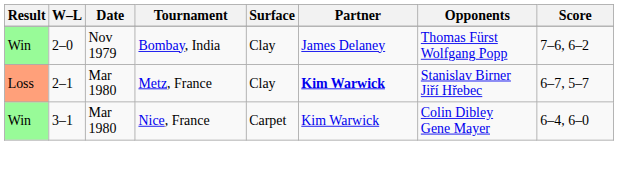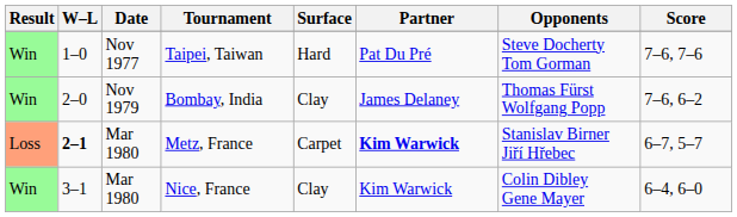 <table class="sortable wikitable">
 <tr>
 <th>Result</th>
 <th class="unsortable">W–L</th>
 <th style="width:50px">Date</th>
 <th style="width:120px">Tournament</th>
 <th style="width:50px">Surface</th>
 <th style="width:130px">Partner</th>
 <th style="width:130px">Opponents</th>
 <th style="width:80px" class="unsortable">Score</th>
 </tr>
 <tr>
 </tr>
 <tr>
 <td style="background:#98fb98;">Win</td>
+<td>1–0</td>
+<td>Nov 1977</td>
+<td><a href='#'>Taipei</a>, Taiwan</td>
+<td>Hard</td>
+<td> <a href='#'>Pat Du Pré</a></td>
+<td> <a href='#'>Steve Docherty</a> <br>  <a href='#'>Tom Gorman</a></td>
+<td>7–6, 7–6</td>
+</tr>
+<tr>
+<td style="background:#98fb98;">Win</td>
 <td>2–0</td>
 <td>Nov 1979</td>
 <td><a href='#'>Bombay</a>, India</td>
 <td>Clay</td>
 <td> <a href='#'>James Delaney</a></td>
 <td> <a href='#'>Thomas Fürst</a> <br>  <a href='#'>Wolfgang Popp</a></td>
 <td>7–6, 6–2</td>
 </tr>
 <tr>
 <td style="background:#ffa07a;">Loss</td>
-<td>2–1</td>
+<td><strong>2–1</strong></td>
 <td>Mar 1980</td>
 <td><a href='#'>Metz</a>, France</td>
-<td>Clay</td>
+<td>Carpet</td>
 <td><strong> <a href='#'>Kim Warwick</a></strong></td>
 <td> <a href='#'>Stanislav Birner</a> <br>  <a href='#'>Jiří Hřebec</a></td>
 <td>6–7, 5–7</td>
 </tr>
 <tr>
 <td style="background:#98fb98;">Win</td>
 <td>3–1</td>
 <td>Mar 1980</td>
 <td><a href='#'>Nice</a>, France</td>
-<td>Carpet</td>
+<td>Clay</td>
 <td> <a href='#'>Kim Warwick</a></td>
 <td> <a href='#'>Colin Dibley</a> <br>  <a href='#'>Gene Mayer</a></td>
 <td>6–4, 6–0</td>
 </tr>
 </table>
